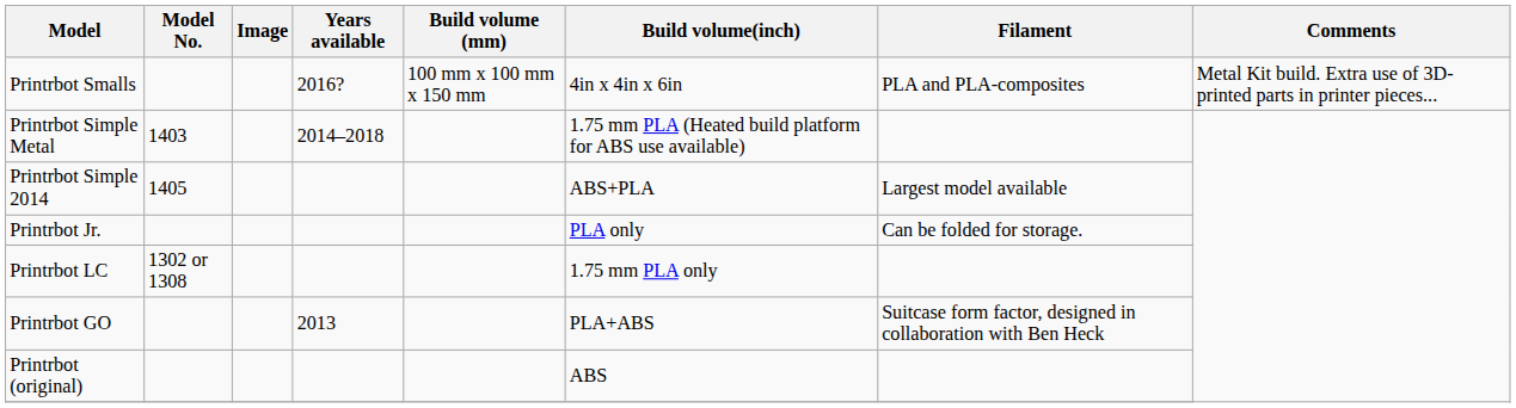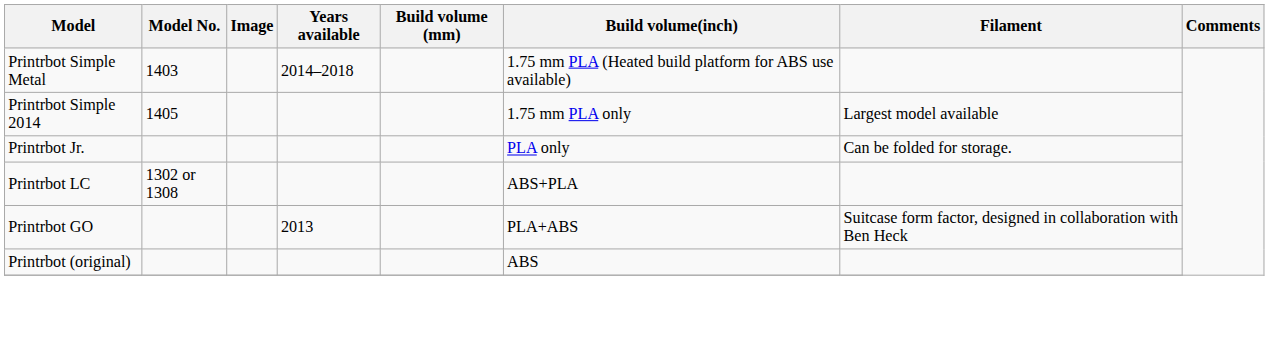 <table class="wikitable">
 <tr>
 <th>Model</th>
 <th>Model No.</th>
 <th>Image</th>
 <th>Years available</th>
 <th>Build volume (mm)</th>
 <th>Build volume(inch)</th>
 <th>Filament</th>
 <th>Comments</th>
-</tr>
-<tr>
-<td>Printrbot Smalls</td>
-<td></td>
-<td></td>
-<td>2016?</td>
-<td>100 mm x 100 mm x 150 mm</td>
-<td>4in x 4in x 6in</td>
-<td>PLA and PLA-composites</td>
-<td>Metal Kit build. Extra use of 3D-printed parts in printer pieces...</td>
 </tr>
 <tr>
 <td>Printrbot Simple Metal</td>
 <td>1403</td>
 <td></td>
 <td>2014–2018</td>
 <td></td>
 <td>1.75 mm <a href='#'>PLA</a> (Heated build platform for ABS use available)</td>
 <td></td>
 </tr>
 <tr>
 <td>Printrbot Simple 2014</td>
 <td>1405</td>
 <td></td>
 <td></td>
 <td></td>
-<td>ABS+PLA</td>
+<td>1.75 mm <a href='#'>PLA</a> only</td>
 <td>Largest model available</td>
 </tr>
 <tr>
 <td>Printrbot Jr.</td>
 <td></td>
 <td></td>
 <td></td>
 <td></td>
 <td><a href='#'>PLA</a> only</td>
 <td>Can be folded for storage.</td>
 </tr>
 <tr>
 <td>Printrbot LC</td>
 <td>1302 or 1308</td>
 <td></td>
 <td></td>
 <td></td>
-<td>1.75 mm <a href='#'>PLA</a> only</td>
+<td>ABS+PLA</td>
 <td></td>
 </tr>
 <tr>
 <td>Printrbot GO</td>
 <td></td>
 <td></td>
 <td>2013</td>
 <td></td>
 <td>PLA+ABS</td>
 <td>Suitcase form factor, designed in collaboration with Ben Heck</td>
 </tr>
 <tr>
 <td>Printrbot (original)</td>
 <td></td>
 <td></td>
 <td></td>
 <td></td>
 <td>ABS</td>
 <td></td>
 </tr>
 <tr>
 </tr>
 </table>
